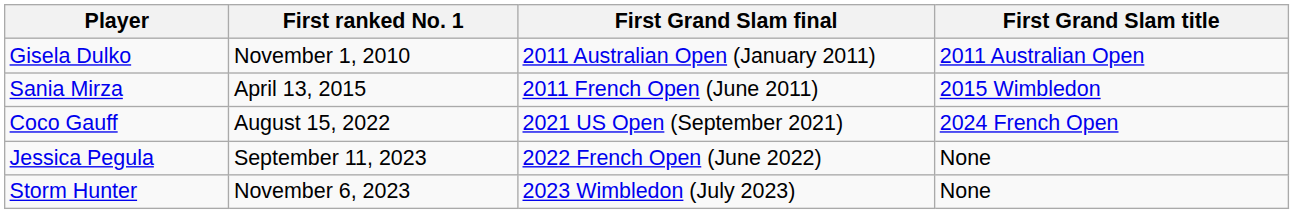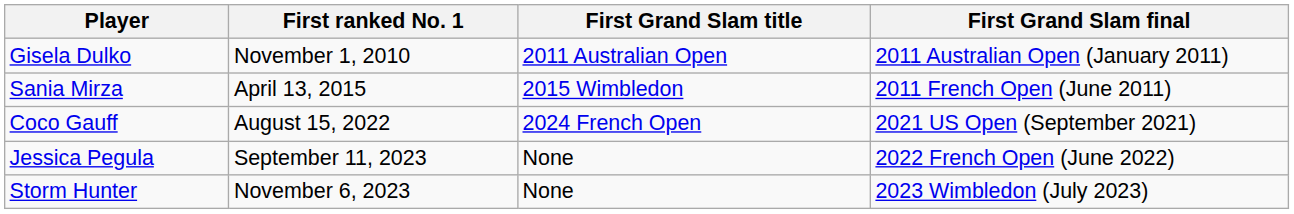 <table class="wikitable nowrap">
 <tr>
 <th scope="col" style="width:10em">Player</th>
 <th scope="col" style="width:13em">First ranked No. 1</th>
+<th scope="col" style="width:16em">First Grand Slam title</th>
 <th scope="col" style="width:19em">First Grand Slam final</th>
-<th scope="col" style="width:16em">First Grand Slam title</th>
 </tr>
 <tr>
 <td> <a href='#'>Gisela Dulko</a></td>
 <td>November 1, 2010</td>
+<td><a href='#'>2011 Australian Open</a> </td>
 <td><a href='#'>2011 Australian Open</a> (January 2011) </td>
-<td><a href='#'>2011 Australian Open</a> </td>
 </tr>
 <tr>
 <td> <a href='#'>Sania Mirza</a></td>
 <td>April 13, 2015</td>
+<td><a href='#'>2015 Wimbledon</a> </td>
 <td><a href='#'>2011 French Open</a> (June 2011) </td>
-<td><a href='#'>2015 Wimbledon</a> </td>
 </tr>
 <tr>
 <td> <a href='#'>Coco Gauff</a></td>
 <td>August 15, 2022</td>
+<td><a href='#'>2024 French Open</a> </td>
 <td><a href='#'>2021 US Open</a> (September 2021) </td>
-<td><a href='#'>2024 French Open</a> </td>
 </tr>
 <tr>
 <td> <a href='#'>Jessica Pegula</a></td>
 <td>September 11, 2023</td>
+<td>None </td>
 <td><a href='#'>2022 French Open</a> (June 2022) </td>
-<td>None </td>
 </tr>
 <tr>
 <td> <a href='#'>Storm Hunter</a></td>
 <td>November 6, 2023</td>
+<td>None </td>
 <td><a href='#'>2023 Wimbledon</a> (July 2023) </td>
-<td>None </td>
 </tr>
 </table>
